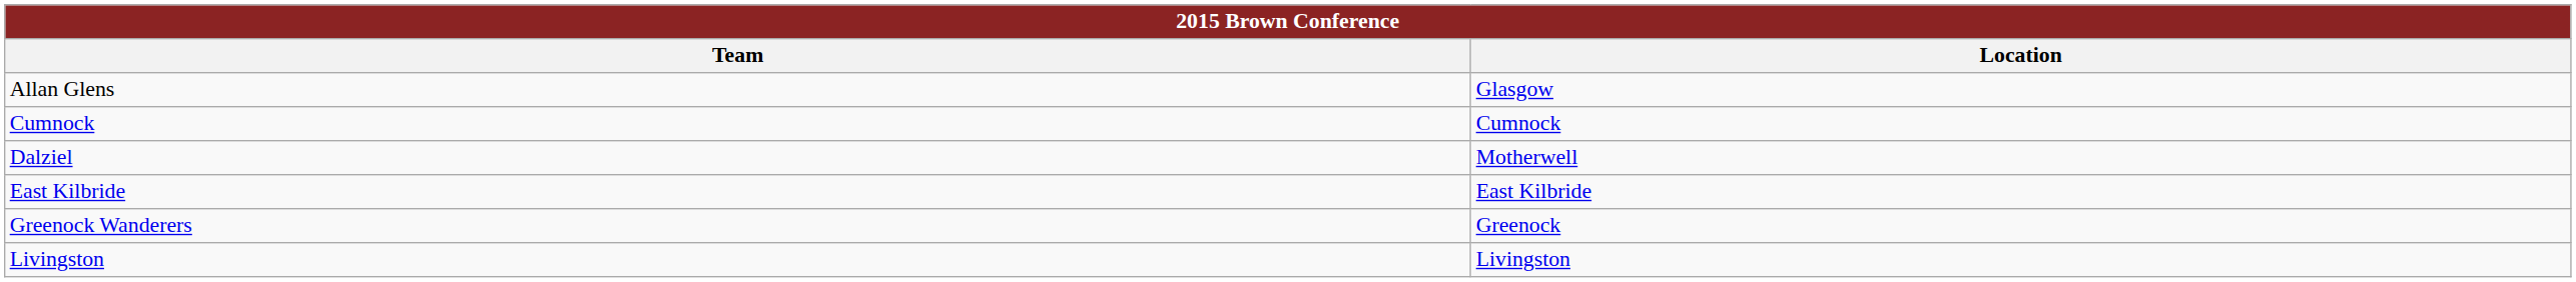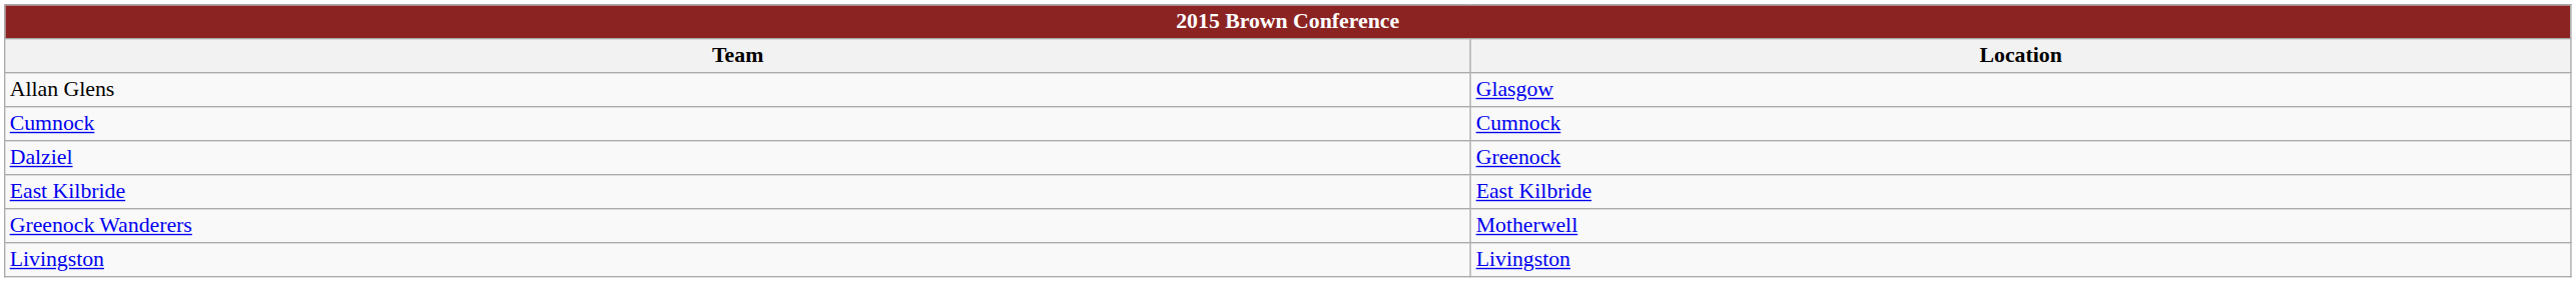 <table class="wikitable sortable" style="text-align:left; line-height:110%; font-size:100%; width:95%;">
 <tr>
 <td colspan=4 align=center  style="background-color:#8B2323;color:#ffffff"><strong>2015 Brown Conference</strong></td>
 </tr>
 <tr>
 <th width="40%">Team</th>
 <th width="30%">Location</th>
 </tr>
 <tr>
 <td>Allan Glens</td>
 <td><a href='#'>Glasgow</a></td>
 </tr>
 <tr>
 <td><a href='#'>Cumnock</a></td>
 <td><a href='#'>Cumnock</a></td>
 </tr>
 <tr>
 <td><a href='#'>Dalziel</a></td>
-<td><a href='#'>Motherwell</a></td>
+<td><a href='#'>Greenock</a></td>
 </tr>
 <tr>
 <td><a href='#'>East Kilbride</a></td>
 <td><a href='#'>East Kilbride</a></td>
 </tr>
 <tr>
 <td><a href='#'>Greenock Wanderers</a></td>
-<td><a href='#'>Greenock</a></td>
+<td><a href='#'>Motherwell</a></td>
 </tr>
 <tr>
 <td><a href='#'>Livingston</a></td>
 <td><a href='#'>Livingston</a></td>
 </tr>
 </table>
